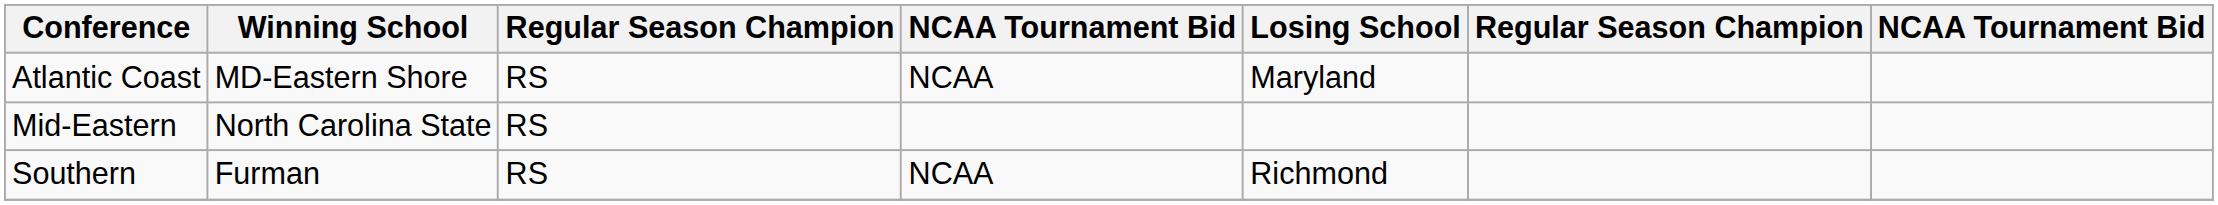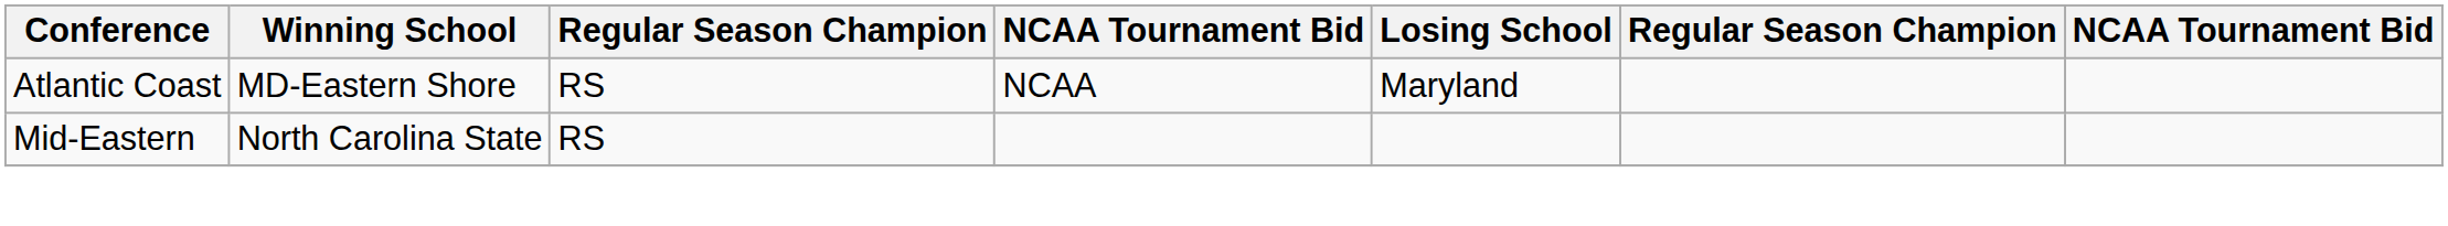 <table class="wikitable">
 <tr>
 <th>Conference</th>
 <th>Winning School</th>
 <th>Regular Season Champion</th>
 <th>NCAA Tournament Bid</th>
 <th>Losing School</th>
 <th>Regular Season Champion</th>
 <th>NCAA Tournament Bid</th>
 </tr>
 <tr>
 <td>Atlantic Coast</td>
 <td>MD-Eastern Shore</td>
 <td>RS</td>
 <td>NCAA</td>
 <td>Maryland</td>
 <td></td>
 <td></td>
 </tr>
 <tr>
 <td>Mid-Eastern</td>
 <td>North Carolina State</td>
 <td>RS</td>
 <td></td>
 <td></td>
 <td></td>
 <td></td>
 </tr>
 <tr>
-<td>Southern</td>
-<td>Furman</td>
-<td>RS</td>
-<td>NCAA</td>
-<td>Richmond</td>
-<td></td>
-<td></td>
-</tr>
-<tr>
 </tr>
 </table>
